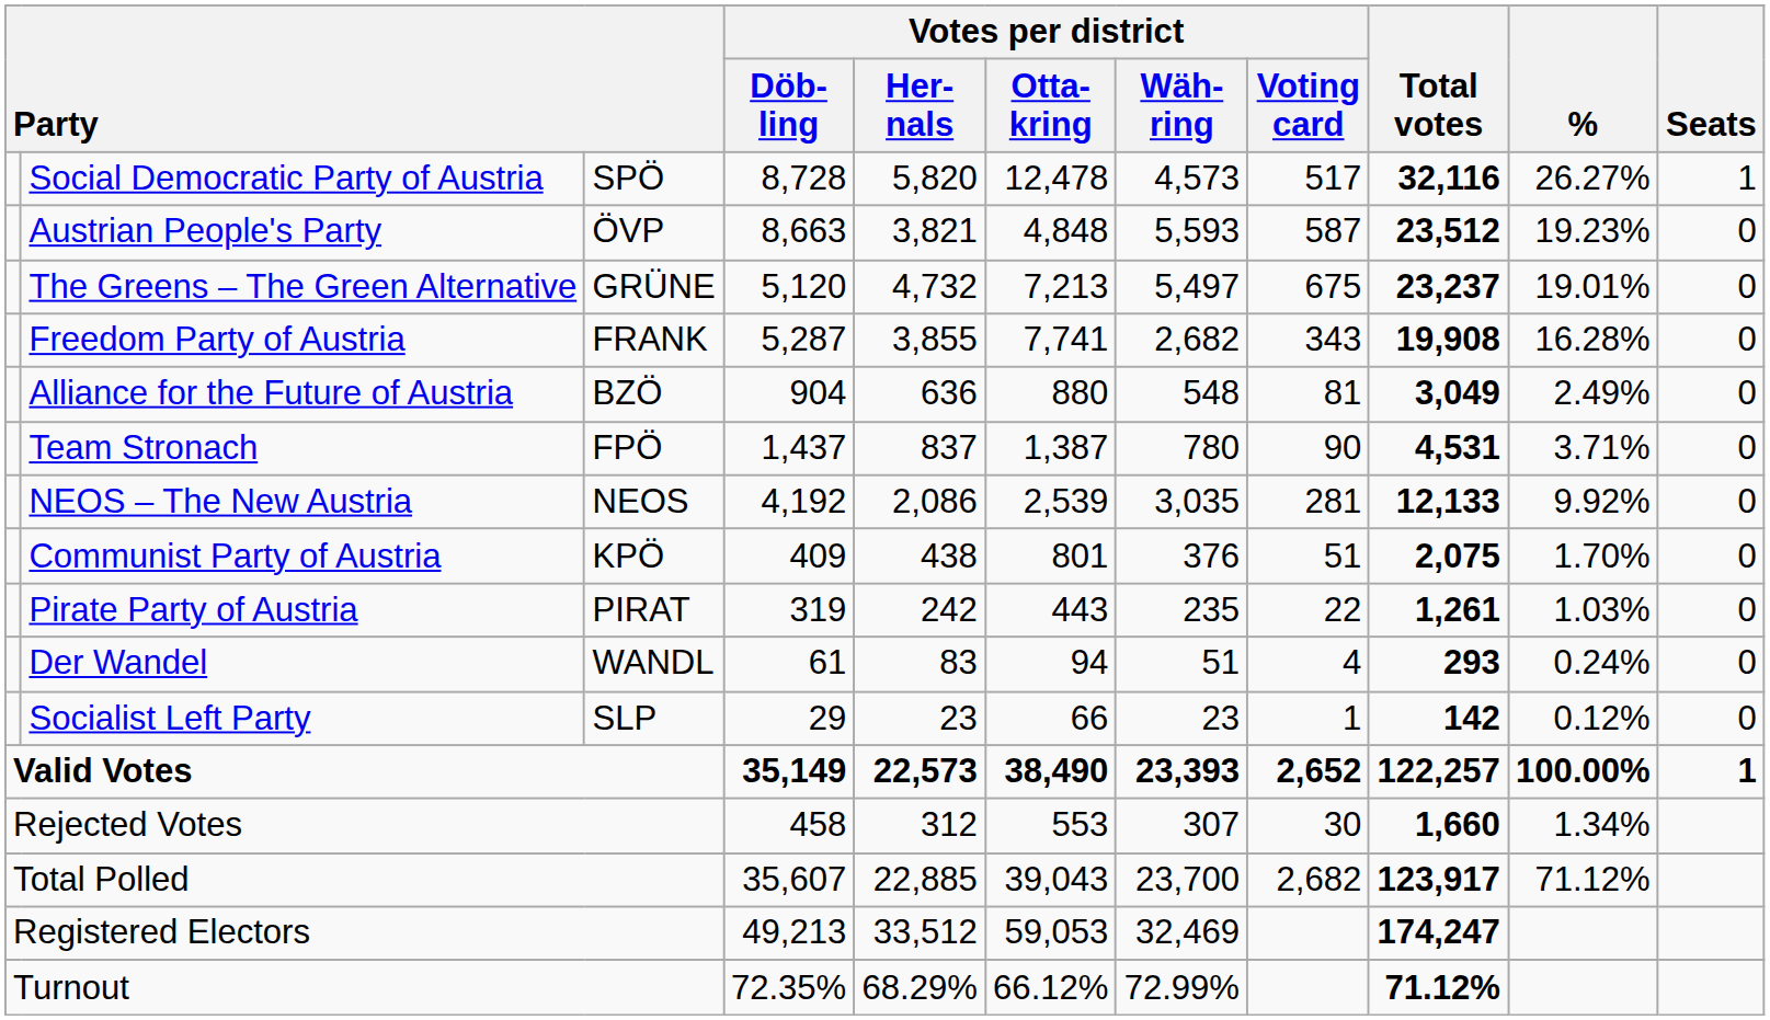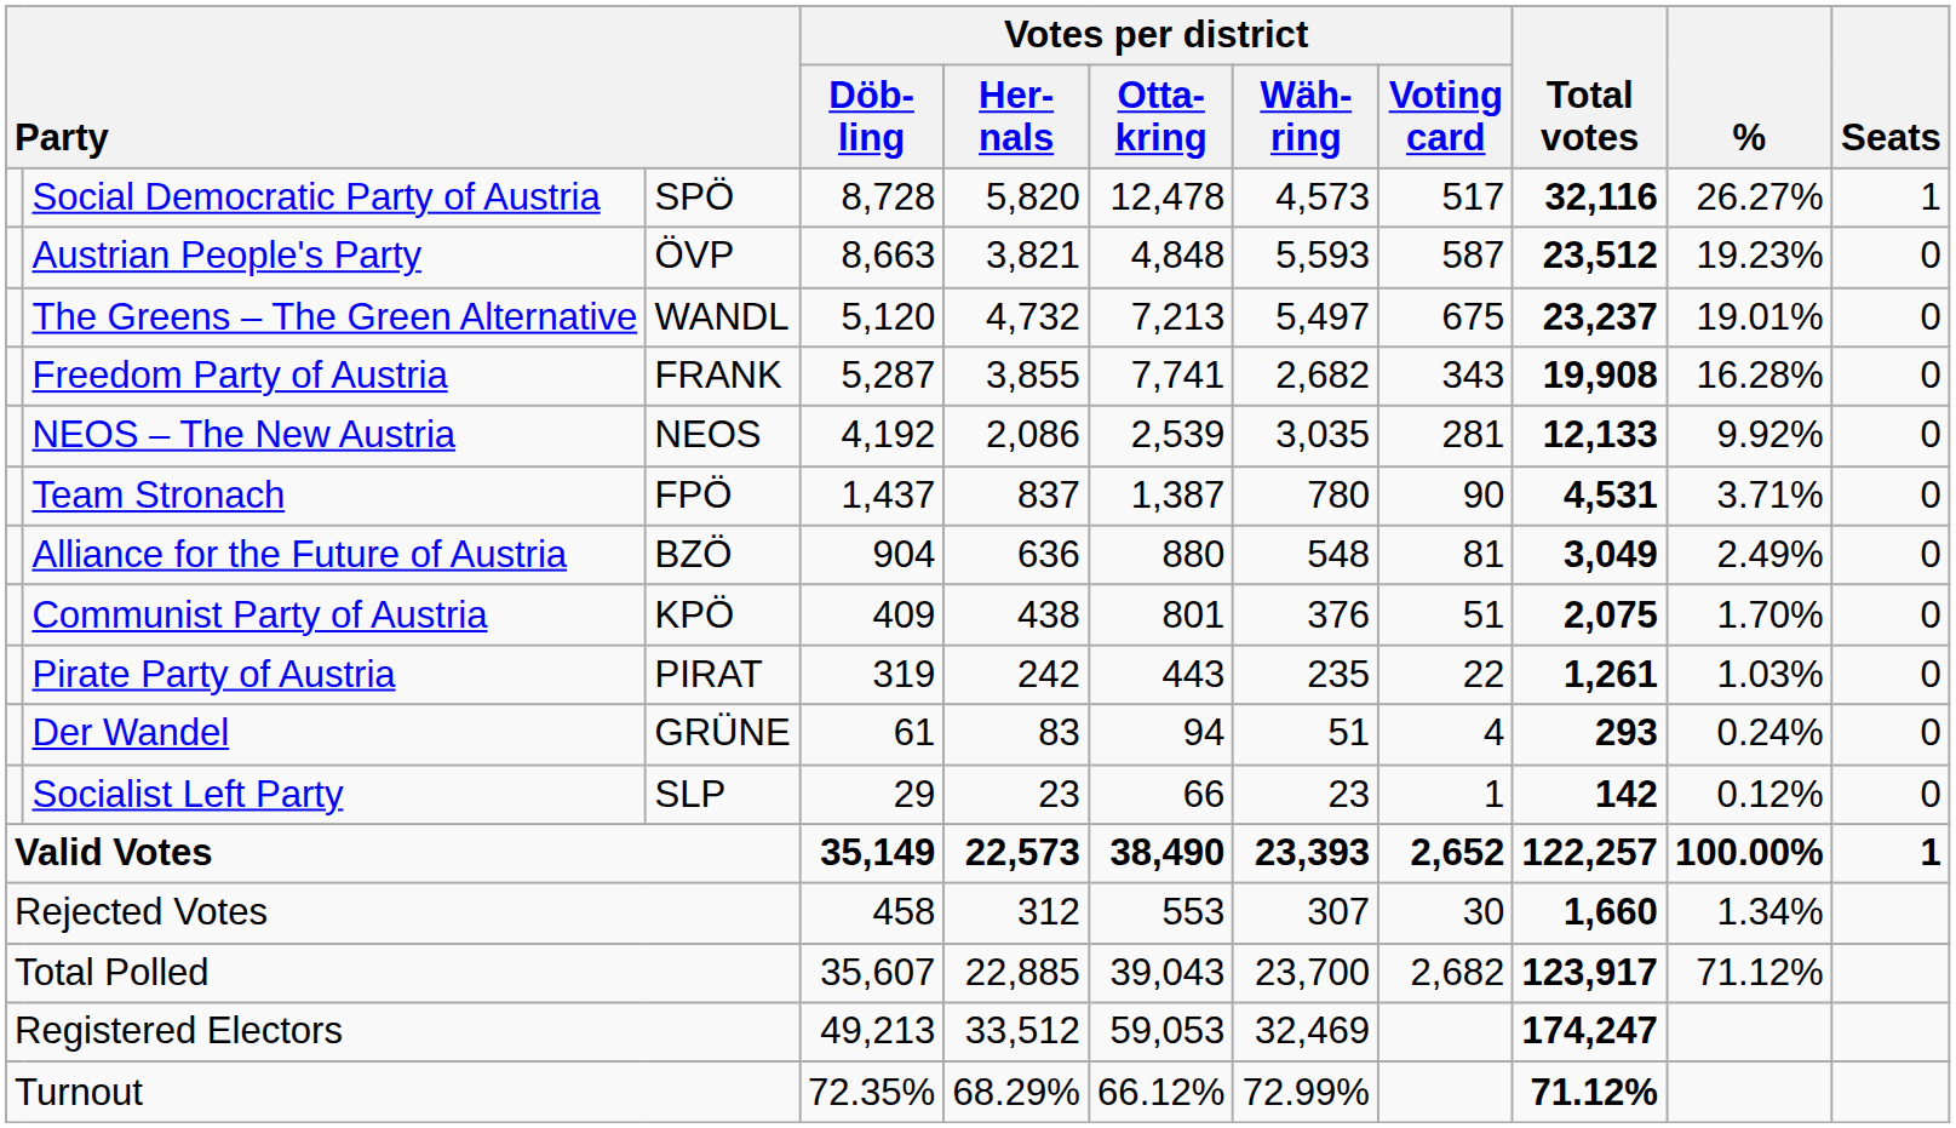 <table class="wikitable" border="1" style="text-align:right;">
 <tr>
 <th style="text-align:left;" valign=bottom rowspan=2 colspan=3>Party</th>
 <th colspan=5>Votes per district</th>
 <th align=center valign=bottom rowspan=2 width="50">Total<br>votes</th>
 <th align=center valign=bottom rowspan=2 width="50">%</th>
 <th align=center valign=bottom rowspan=2>Seats</th>
 </tr>
 <tr>
 <th align=center valign=bottom width="50"><a href='#'>Döb-<br>ling</a></th>
 <th align=center valign=bottom width="50"><a href='#'>Her-<br>nals</a></th>
 <th align=center valign=bottom width="50"><a href='#'>Otta-<br>kring</a></th>
 <th align=center valign=bottom width="50"><a href='#'>Wäh-<br>ring</a></th>
 <th align=center valign=bottom width="50"><a href='#'>Voting<br>card</a></th>
 </tr>
 <tr>
 <td></td>
 <td align=left><a href='#'>Social Democratic Party of Austria</a></td>
 <td align=left>SPÖ</td>
 <td>8,728</td>
 <td>5,820</td>
 <td>12,478</td>
 <td>4,573</td>
 <td>517</td>
 <td><strong>32,116</strong></td>
 <td>26.27%</td>
 <td>1</td>
 </tr>
 <tr>
 <td></td>
 <td align=left><a href='#'>Austrian People's Party</a></td>
 <td align=left>ÖVP</td>
 <td>8,663</td>
 <td>3,821</td>
 <td>4,848</td>
 <td>5,593</td>
 <td>587</td>
 <td><strong>23,512</strong></td>
 <td>19.23%</td>
 <td>0</td>
 </tr>
 <tr>
 <td></td>
 <td align=left style="white-space: nowrap;"><a href='#'>The Greens – The Green Alternative</a></td>
-<td align=left>GRÜNE</td>
+<td align=left>WANDL</td>
 <td>5,120</td>
 <td>4,732</td>
 <td>7,213</td>
 <td>5,497</td>
 <td>675</td>
 <td><strong>23,237</strong></td>
 <td>19.01%</td>
 <td>0</td>
 </tr>
 <tr>
 <td></td>
 <td align=left><a href='#'>Freedom Party of Austria</a></td>
 <td align=left>FRANK</td>
 <td>5,287</td>
 <td>3,855</td>
 <td>7,741</td>
 <td>2,682</td>
 <td>343</td>
 <td><strong>19,908</strong></td>
 <td>16.28%</td>
 <td>0</td>
 </tr>
 <tr>
 <td></td>
-<td align=left><a href='#'>Alliance for the Future of Austria</a></td>
-<td align=left>BZÖ</td>
-<td>904</td>
-<td>636</td>
-<td>880</td>
-<td>548</td>
-<td>81</td>
-<td><strong>3,049</strong></td>
-<td>2.49%</td>
+<td align=left><a href='#'>NEOS – The New Austria</a></td>
+<td align=left>NEOS</td>
+<td>4,192</td>
+<td>2,086</td>
+<td>2,539</td>
+<td>3,035</td>
+<td>281</td>
+<td><strong>12,133</strong></td>
+<td>9.92%</td>
 <td>0</td>
 </tr>
 <tr>
 <td></td>
 <td align=left><a href='#'>Team Stronach</a></td>
 <td align=left>FPÖ</td>
 <td>1,437</td>
 <td>837</td>
 <td>1,387</td>
 <td>780</td>
 <td>90</td>
 <td><strong>4,531</strong></td>
 <td>3.71%</td>
 <td>0</td>
 </tr>
 <tr>
 <td></td>
-<td align=left><a href='#'>NEOS – The New Austria</a></td>
-<td align=left>NEOS</td>
-<td>4,192</td>
-<td>2,086</td>
-<td>2,539</td>
-<td>3,035</td>
-<td>281</td>
-<td><strong>12,133</strong></td>
-<td>9.92%</td>
+<td align=left><a href='#'>Alliance for the Future of Austria</a></td>
+<td align=left>BZÖ</td>
+<td>904</td>
+<td>636</td>
+<td>880</td>
+<td>548</td>
+<td>81</td>
+<td><strong>3,049</strong></td>
+<td>2.49%</td>
 <td>0</td>
 </tr>
 <tr>
 <td></td>
 <td align=left><a href='#'>Communist Party of Austria</a></td>
 <td align=left>KPÖ</td>
 <td>409</td>
 <td>438</td>
 <td>801</td>
 <td>376</td>
 <td>51</td>
 <td><strong>2,075</strong></td>
 <td>1.70%</td>
 <td>0</td>
 </tr>
 <tr>
 <td></td>
 <td align=left><a href='#'>Pirate Party of Austria</a></td>
 <td align=left>PIRAT</td>
 <td>319</td>
 <td>242</td>
 <td>443</td>
 <td>235</td>
 <td>22</td>
 <td><strong>1,261</strong></td>
 <td>1.03%</td>
 <td>0</td>
 </tr>
 <tr>
 <td></td>
 <td align=left><a href='#'>Der Wandel</a></td>
-<td align=left>WANDL</td>
+<td align=left>GRÜNE</td>
 <td>61</td>
 <td>83</td>
 <td>94</td>
 <td>51</td>
 <td>4</td>
 <td><strong>293</strong></td>
 <td>0.24%</td>
 <td>0</td>
 </tr>
 <tr>
 <td></td>
 <td align=left><a href='#'>Socialist Left Party</a></td>
 <td align=left>SLP</td>
 <td>29</td>
 <td>23</td>
 <td>66</td>
 <td>23</td>
 <td>1</td>
 <td><strong>142</strong></td>
 <td>0.12%</td>
 <td>0</td>
 </tr>
 <tr style="font-weight:bold">
 <td align=left colspan=3>Valid Votes</td>
 <td>35,149</td>
 <td>22,573</td>
 <td>38,490</td>
 <td>23,393</td>
 <td>2,652</td>
 <td>122,257</td>
 <td>100.00%</td>
 <td>1</td>
 </tr>
 <tr>
 <td align=left colspan=3>Rejected Votes</td>
 <td>458</td>
 <td>312</td>
 <td>553</td>
 <td>307</td>
 <td>30</td>
 <td><strong>1,660</strong></td>
 <td>1.34%</td>
 <td></td>
 </tr>
 <tr>
 <td align=left colspan=3>Total Polled</td>
 <td>35,607</td>
 <td>22,885</td>
 <td>39,043</td>
 <td>23,700</td>
 <td>2,682</td>
 <td><strong>123,917</strong></td>
 <td>71.12%</td>
 <td></td>
 </tr>
 <tr>
 <td align=left colspan=3>Registered Electors</td>
 <td>49,213</td>
 <td>33,512</td>
 <td>59,053</td>
 <td>32,469</td>
 <td></td>
 <td><strong>174,247</strong></td>
 <td></td>
 <td></td>
 </tr>
 <tr>
 <td align=left colspan=3>Turnout</td>
 <td>72.35%</td>
 <td>68.29%</td>
 <td>66.12%</td>
 <td>72.99%</td>
 <td></td>
 <td><strong>71.12%</strong></td>
 <td></td>
 <td></td>
 </tr>
 </table>
